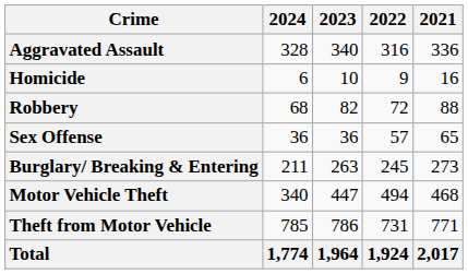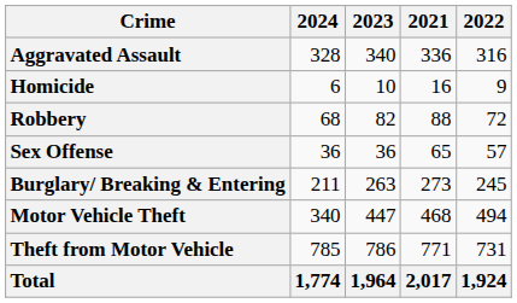 <table class="wikitable sortable">
 <tr>
 <th>Crime</th>
 <th>2024</th>
 <th>2023</th>
+<th>2021</th>
 <th>2022</th>
-<th>2021</th>
 </tr>
 <tr style="text-align: right">
 <th style="text-align: left">Aggravated Assault</th>
 <td>328</td>
 <td>340</td>
+<td>336</td>
 <td>316</td>
-<td>336</td>
 </tr>
 <tr style="text-align: right">
 <th style="text-align: left">Homicide</th>
 <td>6</td>
 <td>10</td>
+<td>16</td>
 <td>9</td>
-<td>16</td>
 </tr>
 <tr style="text-align: right">
 <th style="text-align: left">Robbery</th>
 <td>68</td>
 <td>82</td>
+<td>88</td>
 <td>72</td>
-<td>88</td>
 </tr>
 <tr style="text-align: right">
 <th style="text-align: left">Sex Offense</th>
 <td>36</td>
 <td>36</td>
+<td>65</td>
 <td>57</td>
-<td>65</td>
 </tr>
 <tr style="text-align: right">
 <th style="text-align: left">Burglary/ Breaking & Entering</th>
 <td>211</td>
 <td>263</td>
+<td>273</td>
 <td>245</td>
-<td>273</td>
 </tr>
 <tr style="text-align: right">
 <th style="text-align: left">Motor Vehicle Theft</th>
 <td>340</td>
 <td>447</td>
+<td>468</td>
 <td>494</td>
-<td>468</td>
 </tr>
 <tr style="text-align: right">
 <th style="text-align: left">Theft from Motor Vehicle</th>
 <td>785</td>
 <td>786</td>
+<td>771</td>
 <td>731</td>
-<td>771</td>
 </tr>
 <tr style="text-align: right">
 <th style="text-align: left"><strong>Total</strong></th>
 <th><strong>1,774</strong></th>
 <th><strong>1,964</strong></th>
+<th><strong>2,017</strong></th>
 <th><strong>1,924</strong></th>
-<th><strong>2,017</strong></th>
 </tr>
 </table>
